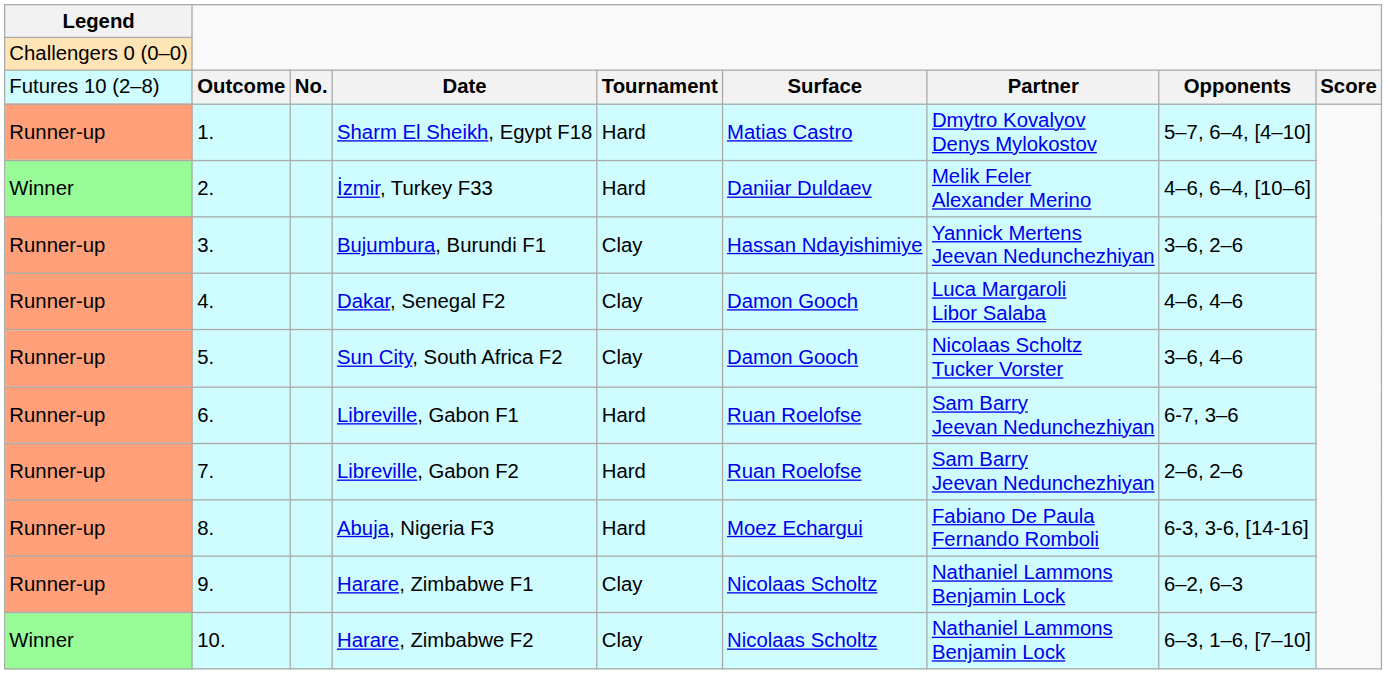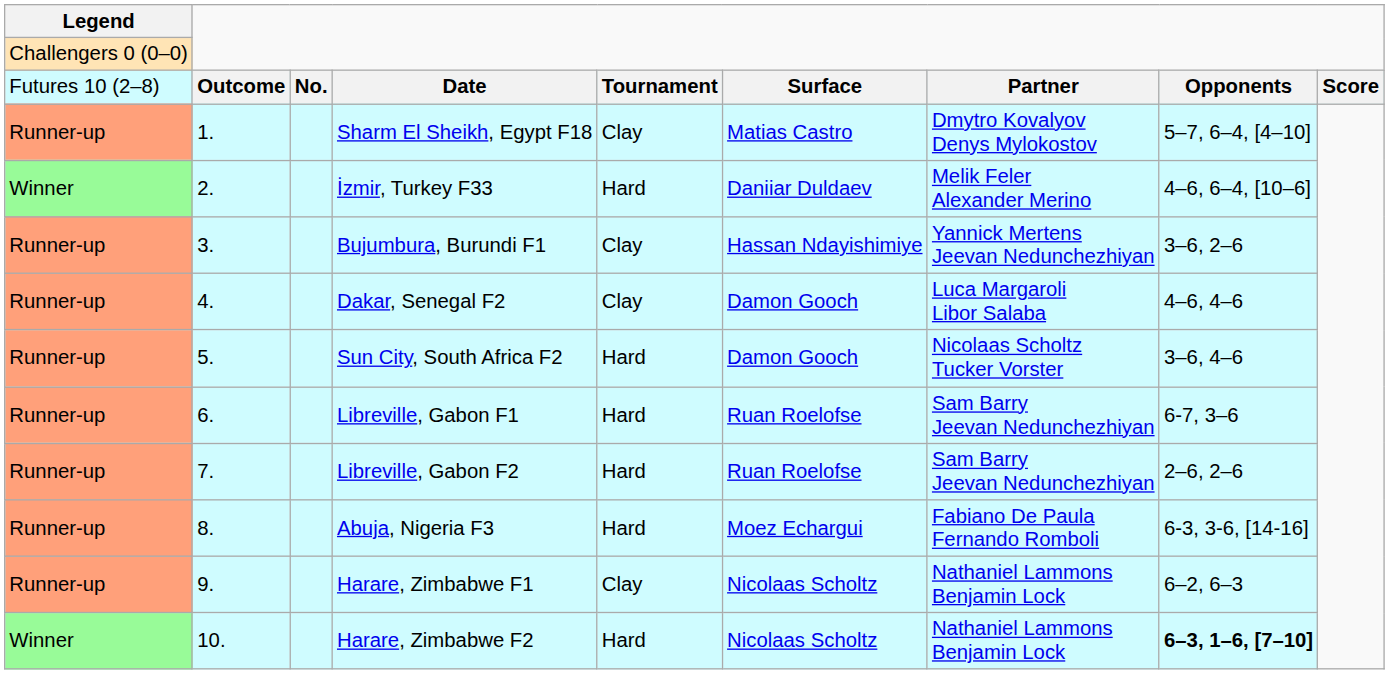 <table class=wikitable style=font-size:97%>
 <tr>
 <th>Legend</th>
 </tr>
 <tr style="background:moccasin;">
 <td>Challengers 0 (0–0)</td>
 </tr>
 <tr style="background:#cffcff;">
 <td>Futures 10 (2–8)</td>
 <th>Outcome</th>
 <th>No.</th>
 <th>Date</th>
 <th>Tournament</th>
 <th>Surface</th>
 <th>Partner</th>
 <th>Opponents</th>
 <th>Score</th>
 </tr>
 <tr style="background:#cffcff;">
 <td bgcolor=FFA07A>Runner-up</td>
 <td>1.</td>
 <td></td>
 <td> <a href='#'>Sharm El Sheikh</a>, Egypt F18</td>
-<td>Hard</td>
+<td>Clay</td>
 <td> <a href='#'>Matias Castro</a></td>
 <td> <a href='#'>Dmytro Kovalyov</a><br> <a href='#'>Denys Mylokostov</a></td>
 <td>5–7, 6–4, [4–10]</td>
 </tr>
 <tr style="background:#cffcff;">
 <td bgcolor=98FB98>Winner</td>
 <td>2.</td>
 <td></td>
 <td> <a href='#'>İzmir</a>, Turkey F33</td>
 <td>Hard</td>
 <td> <a href='#'>Daniiar Duldaev</a></td>
 <td> <a href='#'>Melik Feler</a><br> <a href='#'>Alexander Merino</a></td>
 <td>4–6, 6–4, [10–6]</td>
 </tr>
 <tr style="background:#cffcff;">
 <td bgcolor=FFA07A>Runner-up</td>
 <td>3.</td>
 <td></td>
 <td> <a href='#'>Bujumbura</a>, Burundi F1</td>
 <td>Clay</td>
 <td> <a href='#'>Hassan Ndayishimiye</a></td>
 <td> <a href='#'>Yannick Mertens</a><br> <a href='#'>Jeevan Nedunchezhiyan</a></td>
 <td>3–6, 2–6</td>
 </tr>
 <tr style="background:#cffcff;">
 <td bgcolor=FFA07A>Runner-up</td>
 <td>4.</td>
 <td></td>
 <td> <a href='#'>Dakar</a>, Senegal F2</td>
 <td>Clay</td>
 <td> <a href='#'>Damon Gooch</a></td>
 <td> <a href='#'>Luca Margaroli</a><br> <a href='#'>Libor Salaba</a></td>
 <td>4–6, 4–6</td>
 </tr>
 <tr style="background:#cffcff;">
 <td bgcolor=FFA07A>Runner-up</td>
 <td>5.</td>
 <td></td>
 <td> <a href='#'>Sun City</a>, South Africa F2</td>
-<td>Clay</td>
+<td>Hard</td>
 <td> <a href='#'>Damon Gooch</a></td>
 <td> <a href='#'>Nicolaas Scholtz</a><br> <a href='#'>Tucker Vorster</a></td>
 <td>3–6, 4–6</td>
 </tr>
 <tr style="background:#cffcff;">
 <td bgcolor=FFA07A>Runner-up</td>
 <td>6.</td>
 <td></td>
 <td> <a href='#'>Libreville</a>, Gabon F1</td>
 <td>Hard</td>
 <td> <a href='#'>Ruan Roelofse</a></td>
 <td> <a href='#'>Sam Barry</a><br> <a href='#'>Jeevan Nedunchezhiyan</a></td>
 <td>6-7, 3–6</td>
 </tr>
 <tr style="background:#cffcff;">
 <td bgcolor=FFA07A>Runner-up</td>
 <td>7.</td>
 <td></td>
 <td> <a href='#'>Libreville</a>, Gabon F2</td>
 <td>Hard</td>
 <td> <a href='#'>Ruan Roelofse</a></td>
 <td> <a href='#'>Sam Barry</a><br> <a href='#'>Jeevan Nedunchezhiyan</a></td>
 <td>2–6, 2–6</td>
 </tr>
 <tr style="background:#cffcff;">
 <td bgcolor=FFA07A>Runner-up</td>
 <td>8.</td>
 <td></td>
 <td> <a href='#'>Abuja</a>, Nigeria F3</td>
 <td>Hard</td>
 <td> <a href='#'>Moez Echargui</a></td>
 <td> <a href='#'>Fabiano De Paula</a><br> <a href='#'>Fernando Romboli</a></td>
 <td>6-3, 3-6, [14-16]</td>
 </tr>
 <tr style="background:#cffcff;">
 <td bgcolor=FFA07A>Runner-up</td>
 <td>9.</td>
 <td></td>
 <td> <a href='#'>Harare</a>, Zimbabwe F1</td>
 <td>Clay</td>
 <td> <a href='#'>Nicolaas Scholtz</a></td>
 <td> <a href='#'>Nathaniel Lammons</a><br> <a href='#'>Benjamin Lock</a></td>
 <td>6–2, 6–3</td>
 </tr>
 <tr style="background:#cffcff;">
 <td bgcolor=98FB98>Winner</td>
 <td>10.</td>
 <td></td>
 <td> <a href='#'>Harare</a>, Zimbabwe F2</td>
-<td>Clay</td>
+<td>Hard</td>
 <td> <a href='#'>Nicolaas Scholtz</a></td>
 <td> <a href='#'>Nathaniel Lammons</a><br> <a href='#'>Benjamin Lock</a></td>
-<td>6–3, 1–6, [7–10]</td>
+<td><strong>6–3, 1–6, [7–10]</strong></td>
 </tr>
 </table>
